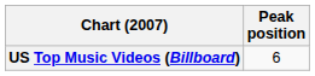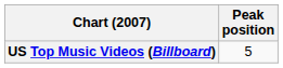 <table class="wikitable plainrowheaders" style="text-align:center">
 <tr>
 <th scope="col">Chart (2007)</th>
 <th scope="col">Peak<br>position</th>
 </tr>
 <tr>
 <th scope="row">US <a href='#'>Top Music Videos</a> (<em><a href='#'>Billboard</a></em>)</th>
-<td>6</td>
+<td>5</td>
 </tr>
 </table>
